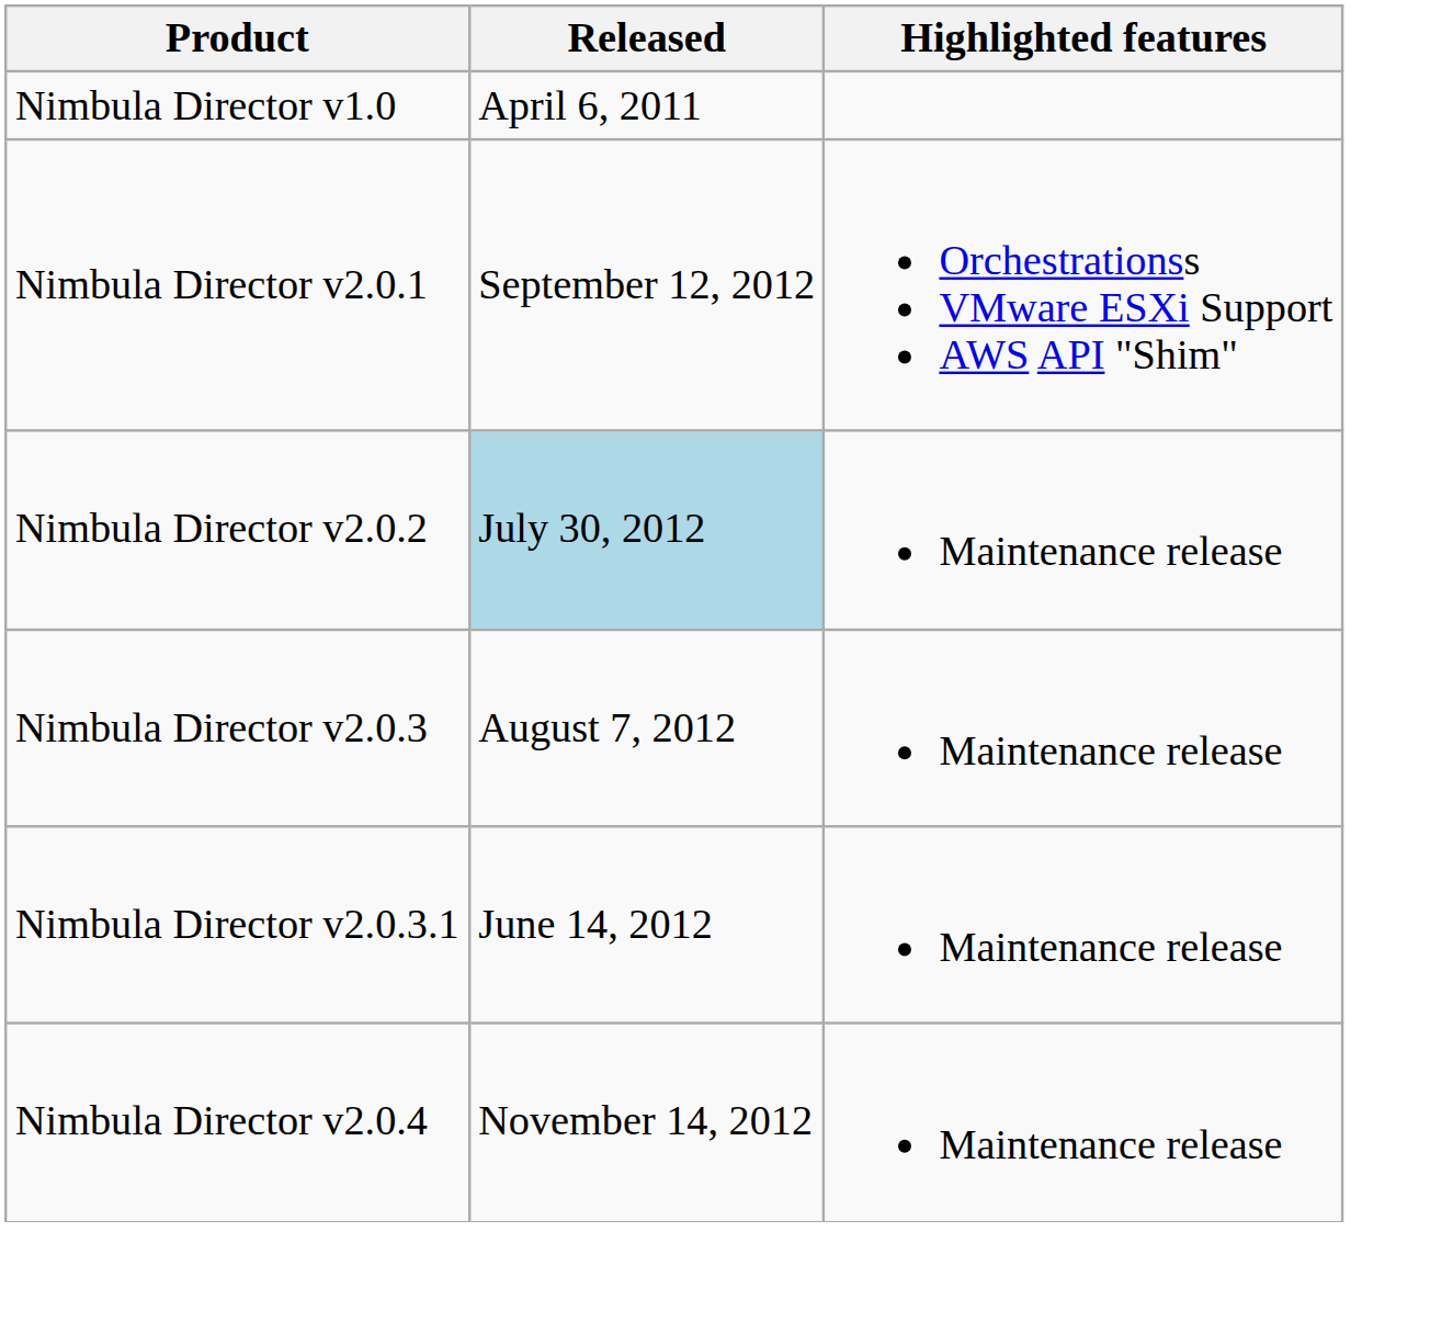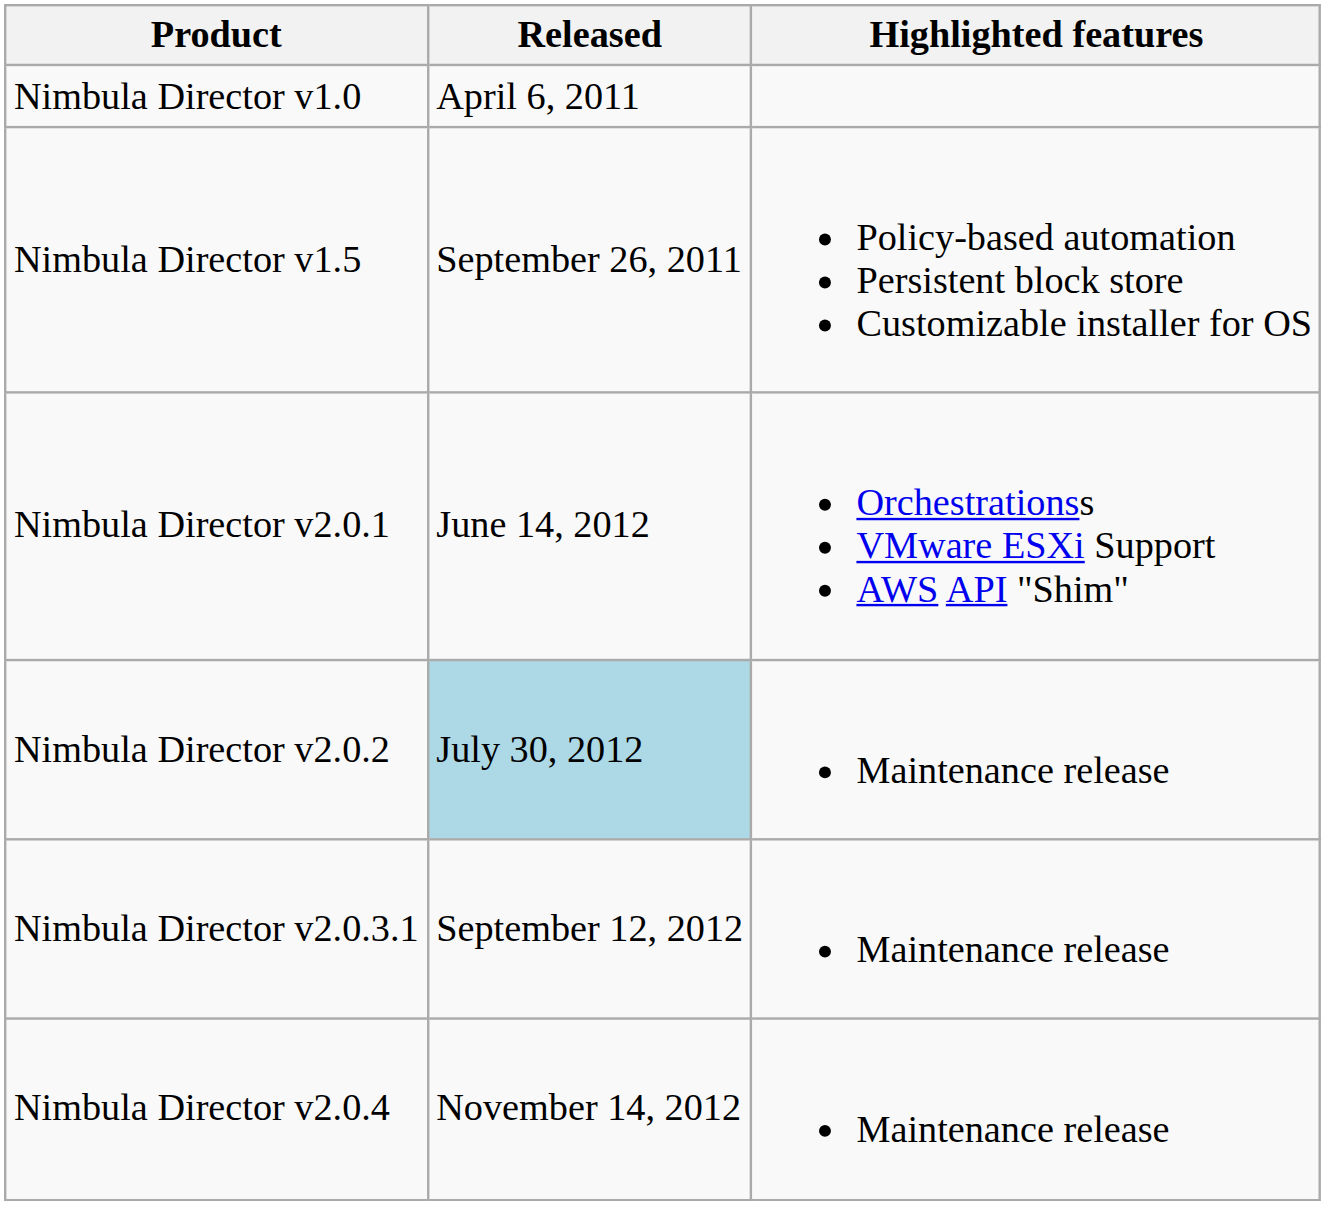 <table class="wikitable">
 <tr>
 <th>Product</th>
 <th>Released</th>
 <th>Highlighted features</th>
 </tr>
 <tr>
 <td>Nimbula Director v1.0</td>
 <td>April 6, 2011</td>
 <td></td>
 </tr>
 <tr>
+<td>Nimbula Director v1.5</td>
+<td>September 26, 2011</td>
+<td><br><ul><li>Policy-based automation</li><li>Persistent block store</li><li>Customizable installer for OS</li></ul></td>
+</tr>
+<tr>
 <td>Nimbula Director v2.0.1</td>
-<td>September 12, 2012</td>
+<td>June 14, 2012</td>
 <td><br><ul><li><a href='#'>Orchestrations</a>s</li><li><a href='#'>VMware ESXi</a> Support</li><li><a href='#'>AWS</a> <a href='#'>API</a> "Shim"</li></ul></td>
 </tr>
 <tr>
 <td>Nimbula Director v2.0.2</td>
 <td style="background: lightblue;">July 30, 2012</td>
 <td><br><ul><li>Maintenance release</li></ul></td>
 </tr>
 <tr>
-<td>Nimbula Director v2.0.3</td>
-<td>August 7, 2012</td>
-<td><br><ul><li>Maintenance release</li></ul></td>
-</tr>
-<tr>
 <td>Nimbula Director v2.0.3.1</td>
-<td>June 14, 2012</td>
+<td>September 12, 2012</td>
 <td><br><ul><li>Maintenance release</li></ul></td>
 </tr>
 <tr>
 <td>Nimbula Director v2.0.4</td>
 <td>November 14, 2012</td>
 <td><br><ul><li>Maintenance release</li></ul></td>
 </tr>
 </table>
